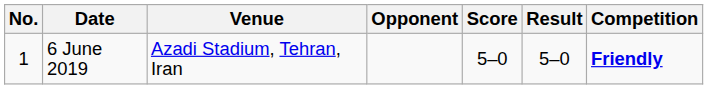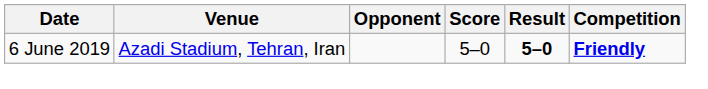 <table class="wikitable sortable">
 <tr>
-<th scope="col">No.</th>
 <th scope="col">Date</th>
 <th scope="col">Venue</th>
 <th scope="col">Opponent</th>
 <th scope="col">Score</th>
 <th scope="col">Result</th>
 <th scope="col">Competition</th>
 </tr>
 <tr>
-<td style="text-align:center">1</td>
 <td>6 June 2019</td>
 <td><a href='#'>Azadi Stadium</a>, <a href='#'>Tehran</a>, Iran</td>
 <td></td>
 <td style="text-align:center">5–0</td>
-<td style="text-align:center">5–0</td>
+<td style="text-align:center"><strong>5–0</strong></td>
 <td><strong><a href='#'>Friendly</a></strong></td>
 </tr>
 </table>
